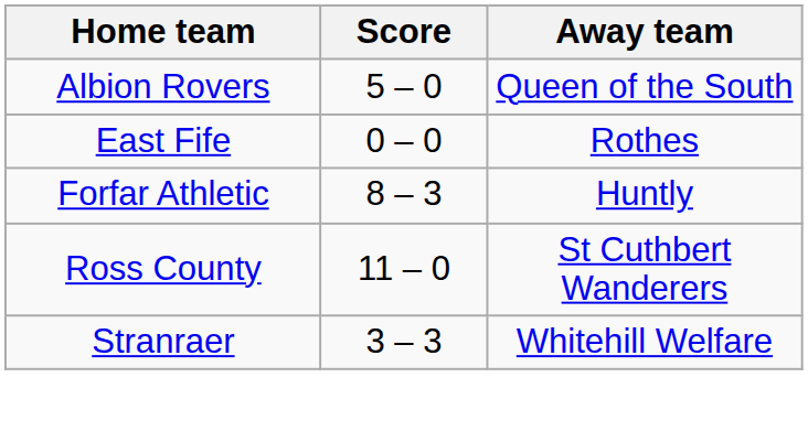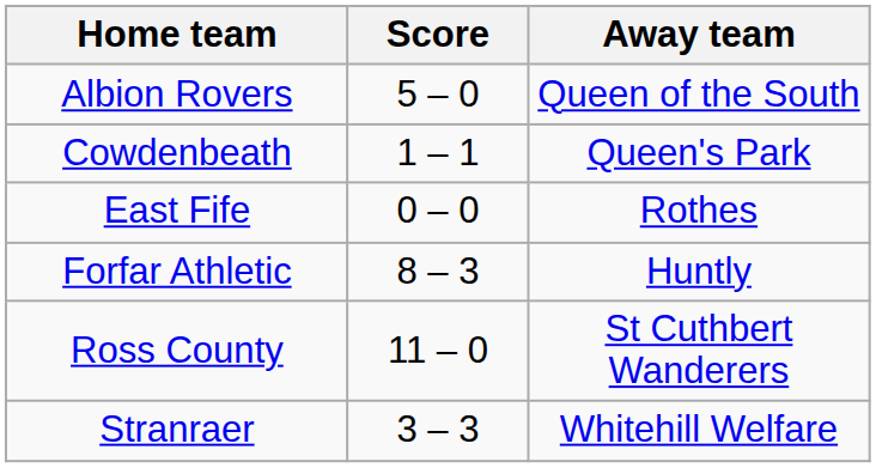 <table class="wikitable" style="text-align: center">
 <tr>
 <th width=140>Home team</th>
 <th width=70>Score</th>
 <th width=140>Away team</th>
 </tr>
 <tr>
 <td><a href='#'>Albion Rovers</a></td>
 <td>5 – 0</td>
 <td><a href='#'>Queen of the South</a></td>
+</tr>
+<tr>
+<td><a href='#'>Cowdenbeath</a></td>
+<td>1 – 1</td>
+<td><a href='#'>Queen's Park</a></td>
 </tr>
 <tr>
 <td><a href='#'>East Fife</a></td>
 <td>0 – 0</td>
 <td><a href='#'>Rothes</a></td>
 </tr>
 <tr>
 <td><a href='#'>Forfar Athletic</a></td>
 <td>8 – 3</td>
 <td><a href='#'>Huntly</a></td>
 </tr>
 <tr>
 <td><a href='#'>Ross County</a></td>
 <td>11 – 0</td>
 <td><a href='#'>St Cuthbert Wanderers</a></td>
 </tr>
 <tr>
 <td><a href='#'>Stranraer</a></td>
 <td>3 – 3</td>
 <td><a href='#'>Whitehill Welfare</a></td>
 </tr>
 </table>
